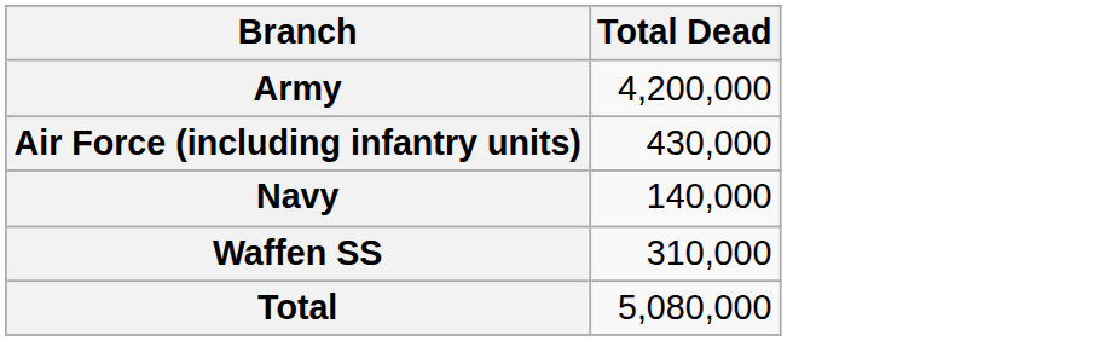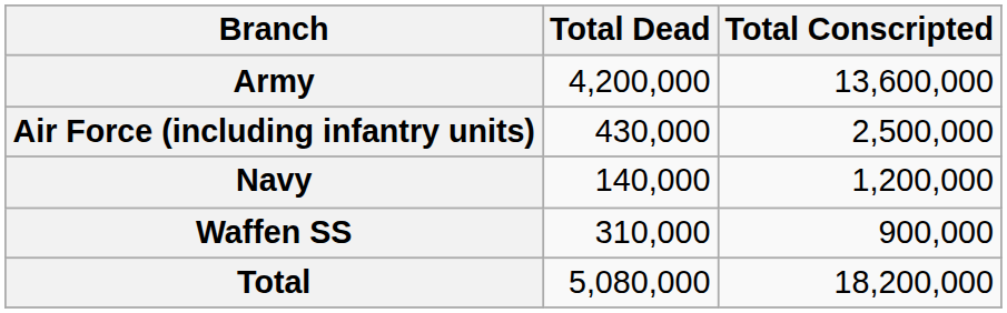 <table class="wikitable"  style="text-align: right;">
 <tr>
 <th>Branch</th>
 <th>Total Dead</th>
+<th>Total Conscripted</th>
 </tr>
 <tr>
 <th>Army</th>
 <td>4,200,000</td>
+<td>13,600,000</td>
 </tr>
 <tr>
 <th>Air Force (including infantry units)</th>
 <td>430,000</td>
+<td>2,500,000</td>
 </tr>
 <tr>
 <th>Navy</th>
 <td>140,000</td>
+<td>1,200,000</td>
 </tr>
 <tr>
 <th>Waffen SS</th>
 <td>310,000</td>
+<td>900,000</td>
 </tr>
 <tr>
 <th>Total</th>
 <td>5,080,000</td>
+<td>18,200,000</td>
 </tr>
 </table>
